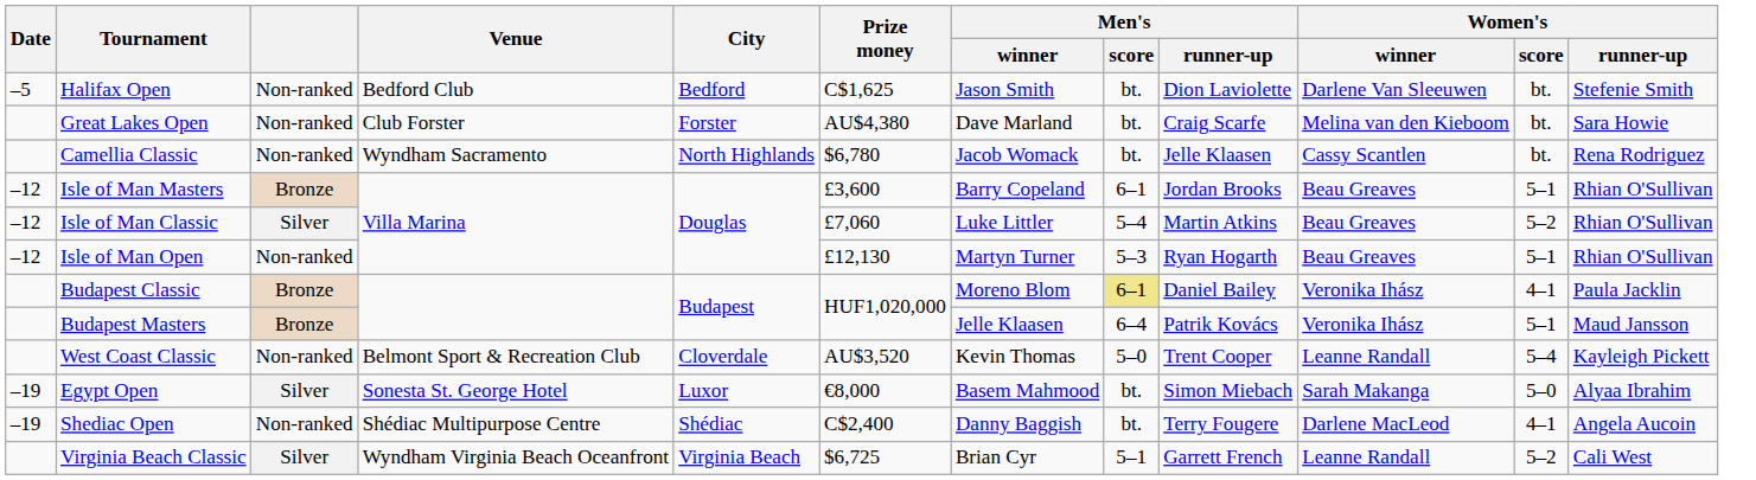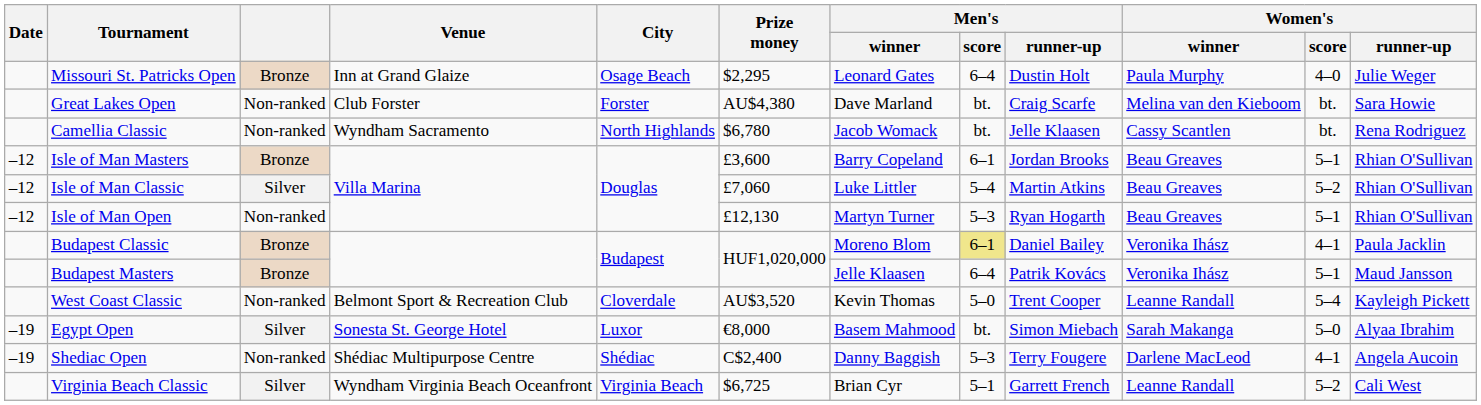 <table class="wikitable sortable" style="font-size: 85%">
 <tr>
 <th rowspan="2">Date</th>
 <th rowspan="2">Tournament</th>
 <th rowspan="2"></th>
 <th rowspan="2">Venue</th>
 <th rowspan="2">City</th>
 <th rowspan="2" class=unsortable>Prize<br>money</th>
 <th colspan="3">Men's</th>
 <th colspan="3">Women's</th>
 </tr>
 <tr>
 <th>winner</th>
 <th class=unsortable>score</th>
 <th>runner-up</th>
 <th>winner</th>
 <th class=unsortable>score</th>
 <th>runner-up</th>
 </tr>
 <tr>
-<td>–5</td>
-<td><a href='#'>Halifax Open</a></td>
-<td align="center">Non-ranked</td>
-<td>Bedford  Club</td>
-<td> <a href='#'>Bedford</a></td>
-<td>C$1,625</td>
-<td> <a href='#'>Jason Smith</a></td>
-<td align="center">bt.</td>
-<td> <a href='#'>Dion Laviolette</a></td>
-<td> <a href='#'>Darlene Van Sleeuwen</a></td>
-<td align="center">bt.</td>
-<td> <a href='#'>Stefenie Smith</a></td>
+<td></td>
+<td><a href='#'>Missouri St. Patricks Open</a></td>
+<td bgcolor="ecd9c6" align="center">Bronze</td>
+<td>Inn at Grand Glaize</td>
+<td> <a href='#'>Osage Beach</a></td>
+<td>$2,295</td>
+<td> <a href='#'>Leonard Gates</a></td>
+<td align="center">6–4</td>
+<td> <a href='#'>Dustin Holt</a></td>
+<td> <a href='#'>Paula Murphy</a></td>
+<td align="center">4–0</td>
+<td> <a href='#'>Julie Weger</a></td>
 </tr>
 <tr>
 <td></td>
 <td><a href='#'> Great Lakes Open</a></td>
 <td align="center">Non-ranked</td>
 <td>Club Forster</td>
 <td> <a href='#'>Forster</a></td>
 <td>AU$4,380</td>
 <td> Dave Marland</td>
 <td align="center">bt.</td>
 <td> <a href='#'>Craig Scarfe</a></td>
 <td> <a href='#'>Melina van den Kieboom</a></td>
 <td align="center">bt.</td>
 <td> <a href='#'>Sara Howie</a></td>
 </tr>
 <tr>
 <td></td>
 <td><a href='#'>Camellia Classic</a></td>
 <td align="center">Non-ranked</td>
 <td>Wyndham Sacramento</td>
 <td> <a href='#'>North Highlands</a></td>
 <td>$6,780</td>
 <td> <a href='#'>Jacob Womack</a></td>
 <td align="center">bt.</td>
 <td> <a href='#'>Jelle Klaasen</a></td>
 <td> <a href='#'>Cassy Scantlen</a></td>
 <td align="center">bt.</td>
 <td> <a href='#'>Rena Rodriguez</a></td>
 </tr>
 <tr>
 <td>–12</td>
 <td><a href='#'>Isle of Man Masters</a></td>
 <td bgcolor="ecd9c6" align="center">Bronze</td>
 <td rowspan=3><a href='#'>Villa Marina</a></td>
 <td rowspan=3> <a href='#'>Douglas</a></td>
 <td>£3,600</td>
 <td> <a href='#'>Barry Copeland</a></td>
 <td align="center">6–1</td>
 <td> <a href='#'>Jordan Brooks</a></td>
 <td> <a href='#'>Beau Greaves</a></td>
 <td align="center">5–1</td>
 <td> <a href='#'>Rhian O'Sullivan</a></td>
 </tr>
 <tr>
 <td>–12</td>
 <td><a href='#'>Isle of Man Classic</a></td>
 <td bgcolor="f2f2f2" align="center">Silver</td>
 <td>£7,060</td>
 <td> <a href='#'>Luke Littler</a></td>
 <td align="center">5–4</td>
 <td> <a href='#'>Martin Atkins</a></td>
 <td> <a href='#'>Beau Greaves</a></td>
 <td align="center">5–2</td>
 <td> <a href='#'>Rhian O'Sullivan</a></td>
 </tr>
 <tr>
 <td>–12</td>
 <td><a href='#'>Isle of Man Open</a></td>
 <td align="center">Non-ranked</td>
 <td>£12,130</td>
 <td> <a href='#'>Martyn Turner</a></td>
 <td align="center">5–3</td>
 <td> <a href='#'>Ryan Hogarth</a></td>
 <td> <a href='#'>Beau Greaves</a></td>
 <td align="center">5–1</td>
 <td> <a href='#'>Rhian O'Sullivan</a></td>
 </tr>
 <tr>
 <td></td>
 <td><a href='#'>Budapest Classic</a></td>
 <td bgcolor="ecd9c6" align="center">Bronze</td>
 <td rowspan=2></td>
 <td rowspan=2> <a href='#'>Budapest</a></td>
 <td rowspan=2>HUF1,020,000</td>
 <td> <a href='#'>Moreno Blom</a></td>
 <td align="center" style="background: khaki;">6–1</td>
 <td> <a href='#'>Daniel Bailey</a></td>
 <td> <a href='#'>Veronika Ihász</a></td>
 <td align="center">4–1</td>
 <td> <a href='#'>Paula Jacklin</a></td>
 </tr>
 <tr>
 <td></td>
 <td><a href='#'>Budapest Masters</a></td>
 <td bgcolor="ecd9c6" align="center">Bronze</td>
 <td> <a href='#'>Jelle Klaasen</a></td>
 <td align="center">6–4</td>
 <td> <a href='#'>Patrik Kovács</a></td>
 <td> <a href='#'>Veronika Ihász</a></td>
 <td align="center">5–1</td>
 <td> <a href='#'>Maud Jansson</a></td>
 </tr>
 <tr>
 <td></td>
 <td><a href='#'>West Coast Classic</a></td>
 <td align="center">Non-ranked</td>
 <td>Belmont Sport & Recreation Club</td>
 <td> <a href='#'>Cloverdale</a></td>
 <td>AU$3,520</td>
 <td> Kevin Thomas</td>
 <td align="center">5–0</td>
 <td> <a href='#'>Trent Cooper</a></td>
 <td> <a href='#'>Leanne Randall</a></td>
 <td align="center">5–4</td>
 <td> <a href='#'>Kayleigh Pickett</a></td>
 </tr>
 <tr>
 <td>–19</td>
 <td><a href='#'>Egypt Open</a></td>
 <td bgcolor="f2f2f2" align="center">Silver</td>
 <td><a href='#'>Sonesta St. George Hotel</a></td>
 <td> <a href='#'>Luxor</a></td>
 <td>€8,000</td>
 <td> <a href='#'>Basem Mahmood</a></td>
 <td align="center">bt.</td>
 <td> <a href='#'>Simon Miebach</a></td>
 <td> <a href='#'>Sarah Makanga</a></td>
 <td align="center">5–0</td>
 <td> <a href='#'>Alyaa Ibrahim</a></td>
 </tr>
 <tr>
 <td>–19</td>
 <td><a href='#'>Shediac Open</a></td>
 <td align="center">Non-ranked</td>
 <td>Shédiac Multipurpose Centre</td>
 <td> <a href='#'>Shédiac</a></td>
 <td>C$2,400</td>
 <td> <a href='#'>Danny Baggish</a></td>
-<td align="center">bt.</td>
+<td align="center">5–3</td>
 <td> <a href='#'>Terry Fougere</a></td>
 <td> <a href='#'>Darlene MacLeod</a></td>
 <td align="center">4–1</td>
 <td> <a href='#'>Angela Aucoin</a></td>
 </tr>
 <tr>
 <td></td>
 <td><a href='#'>Virginia Beach Classic</a></td>
 <td bgcolor="f2f2f2" align="center">Silver</td>
 <td>Wyndham Virginia Beach Oceanfront</td>
 <td> <a href='#'>Virginia Beach</a></td>
 <td>$6,725</td>
 <td> Brian Cyr</td>
 <td align="center">5–1</td>
 <td> <a href='#'>Garrett French</a></td>
 <td> <a href='#'>Leanne Randall</a></td>
 <td align="center">5–2</td>
 <td> <a href='#'>Cali West</a></td>
 </tr>
 </table>
